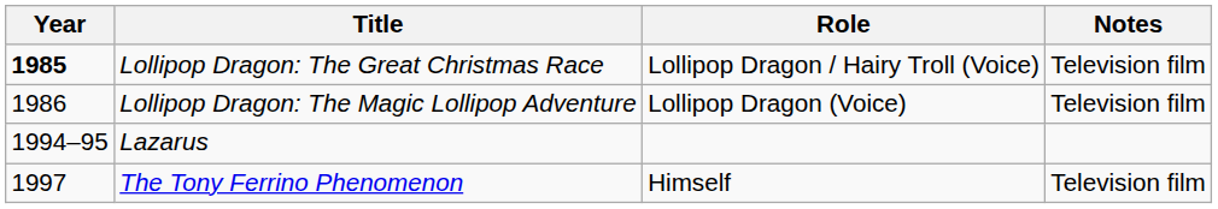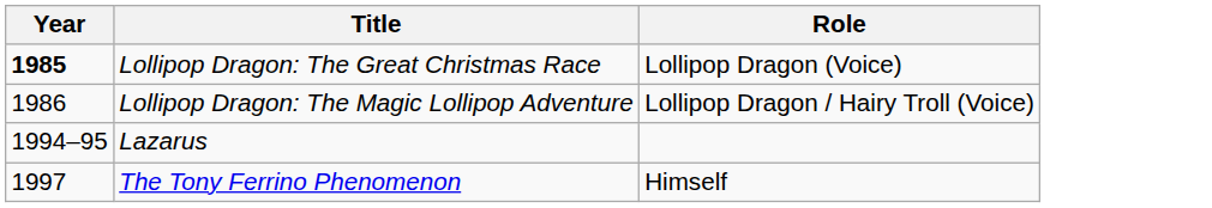 <table class="wikitable"|->
 <tr>
 <th>Year</th>
 <th>Title</th>
 <th>Role</th>
-<th>Notes</th>
 </tr>
 <tr>
 <td><strong>1985</strong></td>
 <td><em>Lollipop Dragon: The Great Christmas Race</em></td>
-<td>Lollipop Dragon / Hairy Troll (Voice)</td>
-<td>Television film</td>
+<td>Lollipop Dragon (Voice)</td>
 </tr>
 <tr>
 <td>1986</td>
 <td><em>Lollipop Dragon: The Magic Lollipop Adventure</em></td>
-<td>Lollipop Dragon (Voice)</td>
-<td>Television film</td>
+<td>Lollipop Dragon / Hairy Troll (Voice)</td>
 </tr>
 <tr>
 <td>1994–95</td>
 <td><em>Lazarus</em></td>
-<td></td>
 <td></td>
 </tr>
 <tr>
 <td>1997</td>
 <td><em><a href='#'>The Tony Ferrino Phenomenon</a></em></td>
 <td>Himself</td>
-<td>Television film</td>
 </tr>
 </table>
